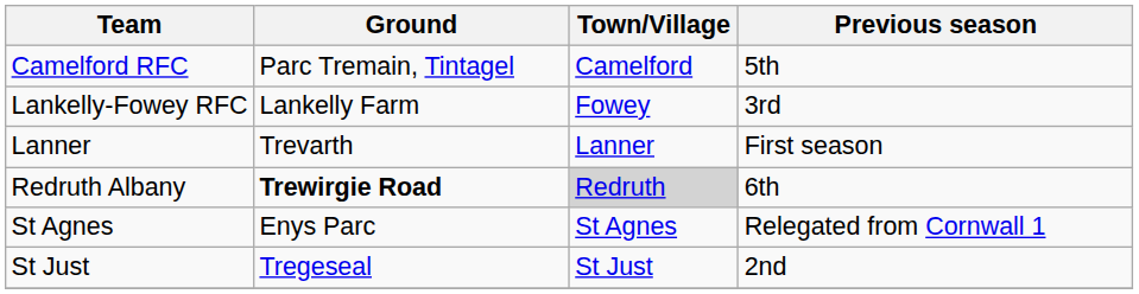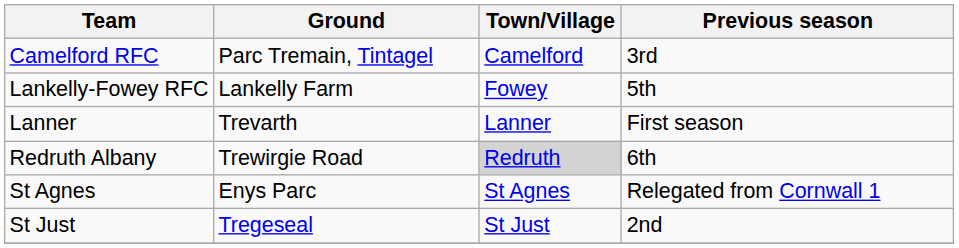 <table class="wikitable sortable">
 <tr>
 <th width=22%>Team</th>
 <th width=28%>Ground</th>
 <th width=15%>Town/Village</th>
 <th width=40%>Previous season</th>
 </tr>
 <tr>
 <td><a href='#'>Camelford RFC</a></td>
 <td>Parc Tremain, <a href='#'>Tintagel</a></td>
 <td><a href='#'>Camelford</a></td>
-<td>5th</td>
+<td>3rd</td>
 </tr>
 <tr>
 <td>Lankelly-Fowey RFC</td>
 <td>Lankelly Farm</td>
 <td><a href='#'>Fowey</a></td>
-<td>3rd</td>
+<td>5th</td>
 </tr>
 <tr>
 <td>Lanner</td>
 <td>Trevarth</td>
 <td><a href='#'>Lanner</a></td>
 <td>First season</td>
 </tr>
 <tr>
 <td>Redruth Albany</td>
-<td><strong>Trewirgie Road</strong></td>
+<td>Trewirgie Road</td>
 <td style="background: lightgrey;"><a href='#'>Redruth</a></td>
 <td>6th</td>
 </tr>
 <tr>
 <td>St Agnes</td>
 <td>Enys Parc</td>
 <td><a href='#'>St Agnes</a></td>
 <td>Relegated from <a href='#'>Cornwall 1</a></td>
 </tr>
 <tr>
 <td>St Just</td>
 <td><a href='#'>Tregeseal</a></td>
 <td><a href='#'>St Just</a></td>
 <td>2nd</td>
 </tr>
 <tr>
 </tr>
 </table>
